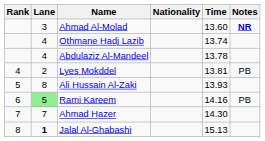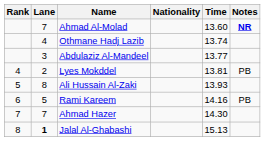 <table class="wikitable sortable" style="text-align:center;font-size:95%">
 <tr>
 <th>Rank</th>
 <th>Lane</th>
 <th>Name</th>
 <th>Nationality</th>
 <th>Time</th>
 <th>Notes</th>
 </tr>
 <tr>
 <td></td>
-<td>3</td>
+<td>7</td>
 <td align=left><a href='#'>Ahmad Al-Molad</a></td>
 <td align=left></td>
 <td>13.60</td>
 <td><strong><a href='#'>NR</a></strong></td>
 </tr>
 <tr>
 <td></td>
 <td>4</td>
 <td align=left><a href='#'>Othmane Hadj Lazib</a></td>
 <td align=left></td>
 <td>13.74</td>
 <td></td>
 </tr>
 <tr>
 <td></td>
-<td>4</td>
+<td>3</td>
 <td align=left><a href='#'>Abdulaziz Al-Mandeel</a></td>
 <td align=left></td>
-<td>13.78</td>
+<td>13.77</td>
 <td></td>
 </tr>
 <tr>
 <td>4</td>
 <td>2</td>
 <td align=left><a href='#'>Lyes Mokddel</a></td>
 <td align=left></td>
 <td>13.81</td>
 <td>PB</td>
 </tr>
 <tr>
 <td>5</td>
 <td>8</td>
 <td align=left><a href='#'>Ali Hussain Al-Zaki</a></td>
 <td align=left></td>
 <td>13.93</td>
 <td></td>
 </tr>
 <tr>
 <td>6</td>
-<td style="background: lightgreen;">5</td>
+<td>5</td>
 <td align=left><a href='#'>Rami Kareem</a></td>
 <td align=left></td>
 <td>14.16</td>
 <td>PB</td>
 </tr>
 <tr>
 <td>7</td>
 <td>7</td>
 <td align=left><a href='#'>Ahmad Hazer</a></td>
 <td align=left></td>
 <td>14.30</td>
 <td></td>
 </tr>
 <tr>
 <td>8</td>
 <td><strong>1</strong></td>
 <td align=left><a href='#'>Jalal Al-Ghabashi</a></td>
 <td align=left></td>
 <td>15.13</td>
 <td></td>
 </tr>
 </table>
